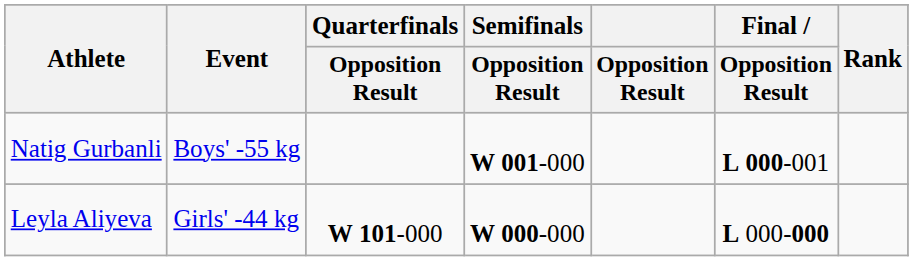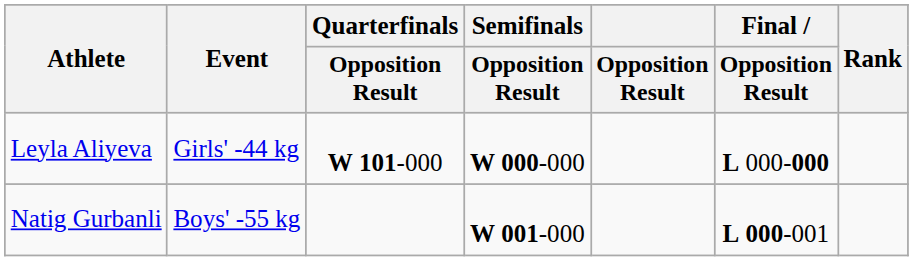 <table class="wikitable" style="font-size:90%">
 <tr>
 <th rowspan="2">Athlete</th>
 <th rowspan="2">Event</th>
 <th>Quarterfinals</th>
 <th>Semifinals</th>
 <th></th>
 <th>Final / </th>
 <th rowspan=2>Rank</th>
 </tr>
 <tr style="font-size:95%">
 <th>Opposition<br>Result</th>
 <th>Opposition<br>Result</th>
 <th>Opposition<br>Result</th>
 <th>Opposition<br>Result</th>
 </tr>
 <tr align=center>
+<td align=left><a href='#'>Leyla Aliyeva</a></td>
+<td align=left><a href='#'>Girls' -44 kg</a></td>
+<td><br><strong>W</strong> <strong>101</strong>-000</td>
+<td><br><strong>W</strong> <strong>000</strong>-000</td>
+<td></td>
+<td><br><strong>L</strong> 000-<strong>000</strong></td>
+<td></td>
+</tr>
+<tr align=center>
 <td align=left><a href='#'>Natig Gurbanli</a></td>
 <td align=left><a href='#'>Boys' -55 kg</a></td>
 <td></td>
 <td><br><strong>W</strong> <strong>001</strong>-000</td>
 <td></td>
 <td><br><strong>L</strong> <strong>000</strong>-001</td>
 <td></td>
 </tr>
-<tr align=center>
-<td align=left><a href='#'>Leyla Aliyeva</a></td>
-<td align=left><a href='#'>Girls' -44 kg</a></td>
-<td><br><strong>W</strong> <strong>101</strong>-000</td>
-<td><br><strong>W</strong> <strong>000</strong>-000</td>
-<td></td>
-<td><br><strong>L</strong> 000-<strong>000</strong></td>
-<td></td>
-</tr>
 </table>
